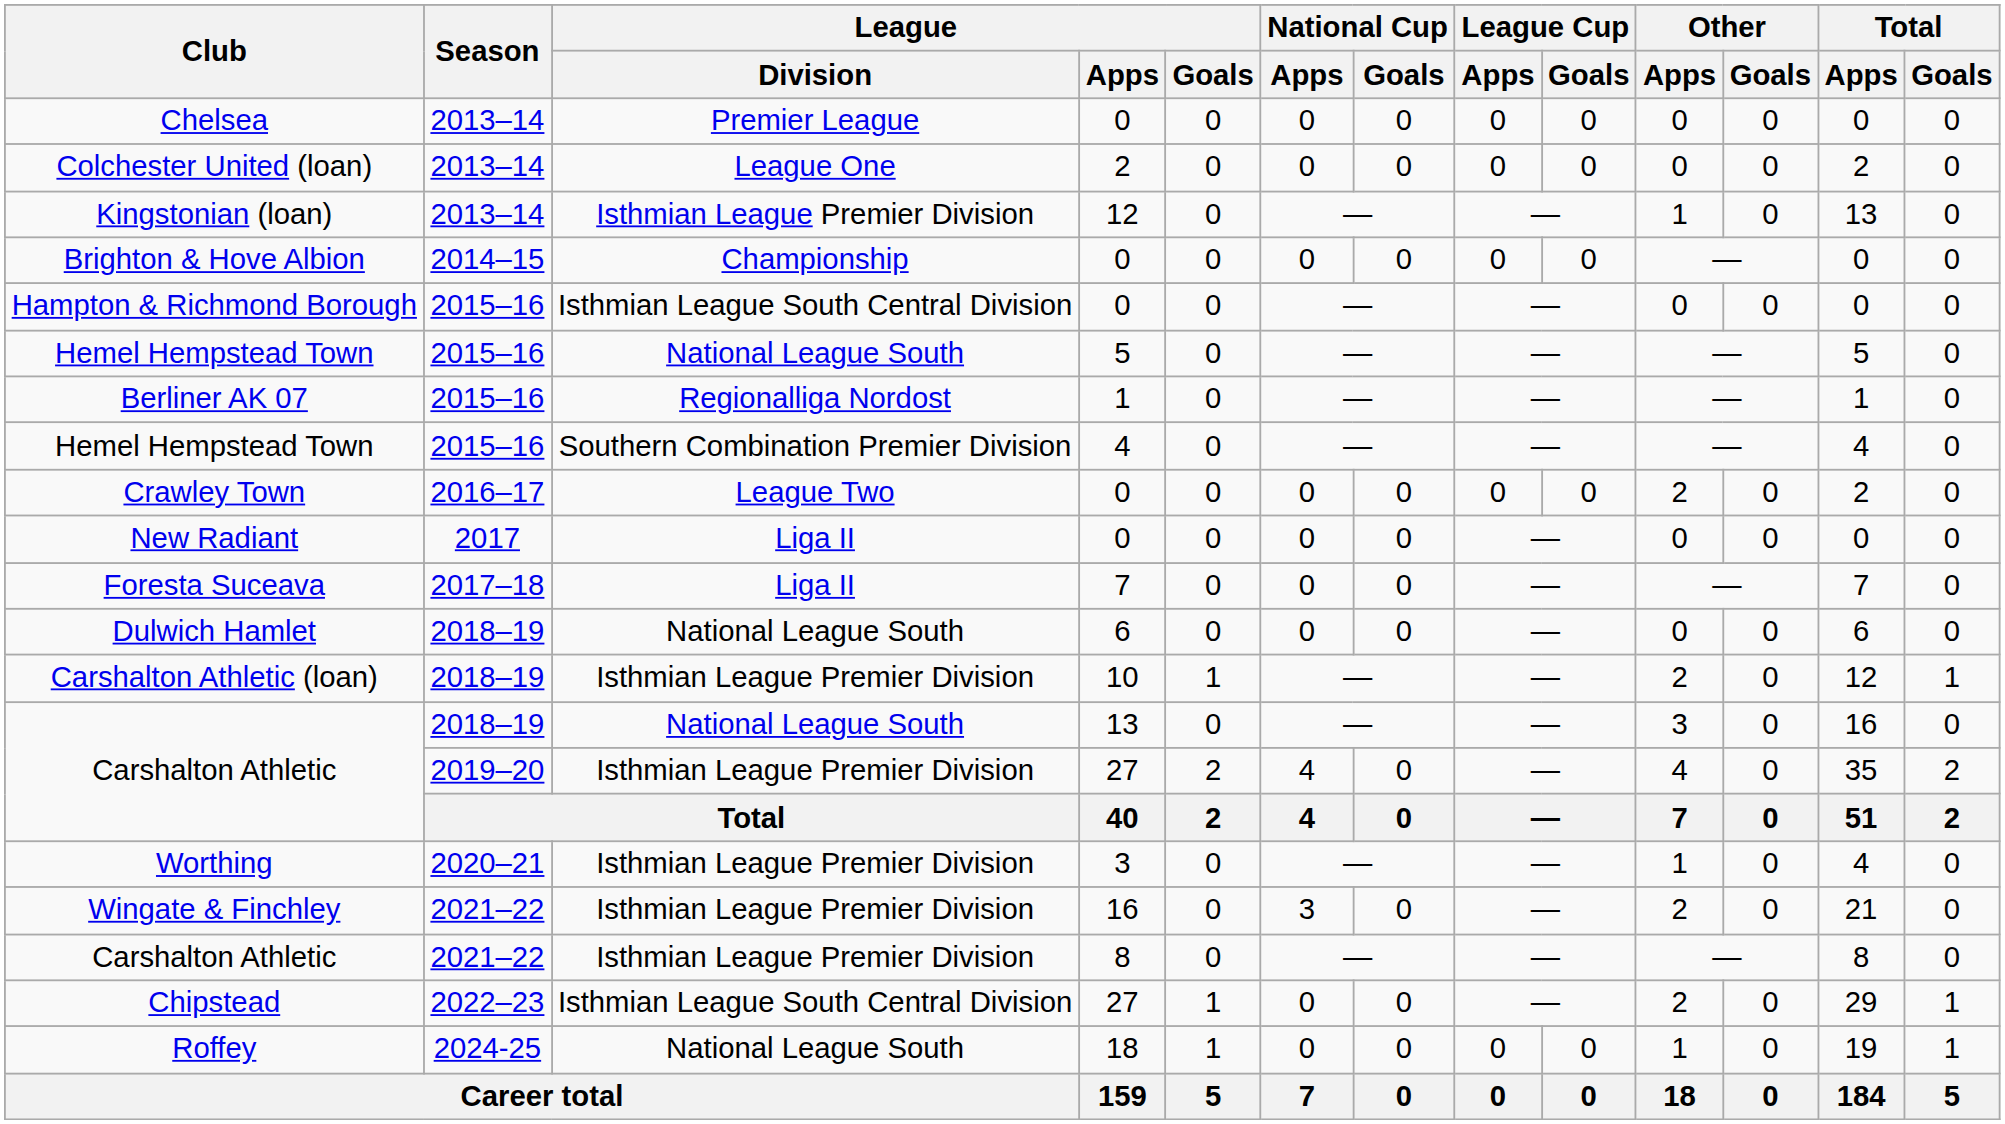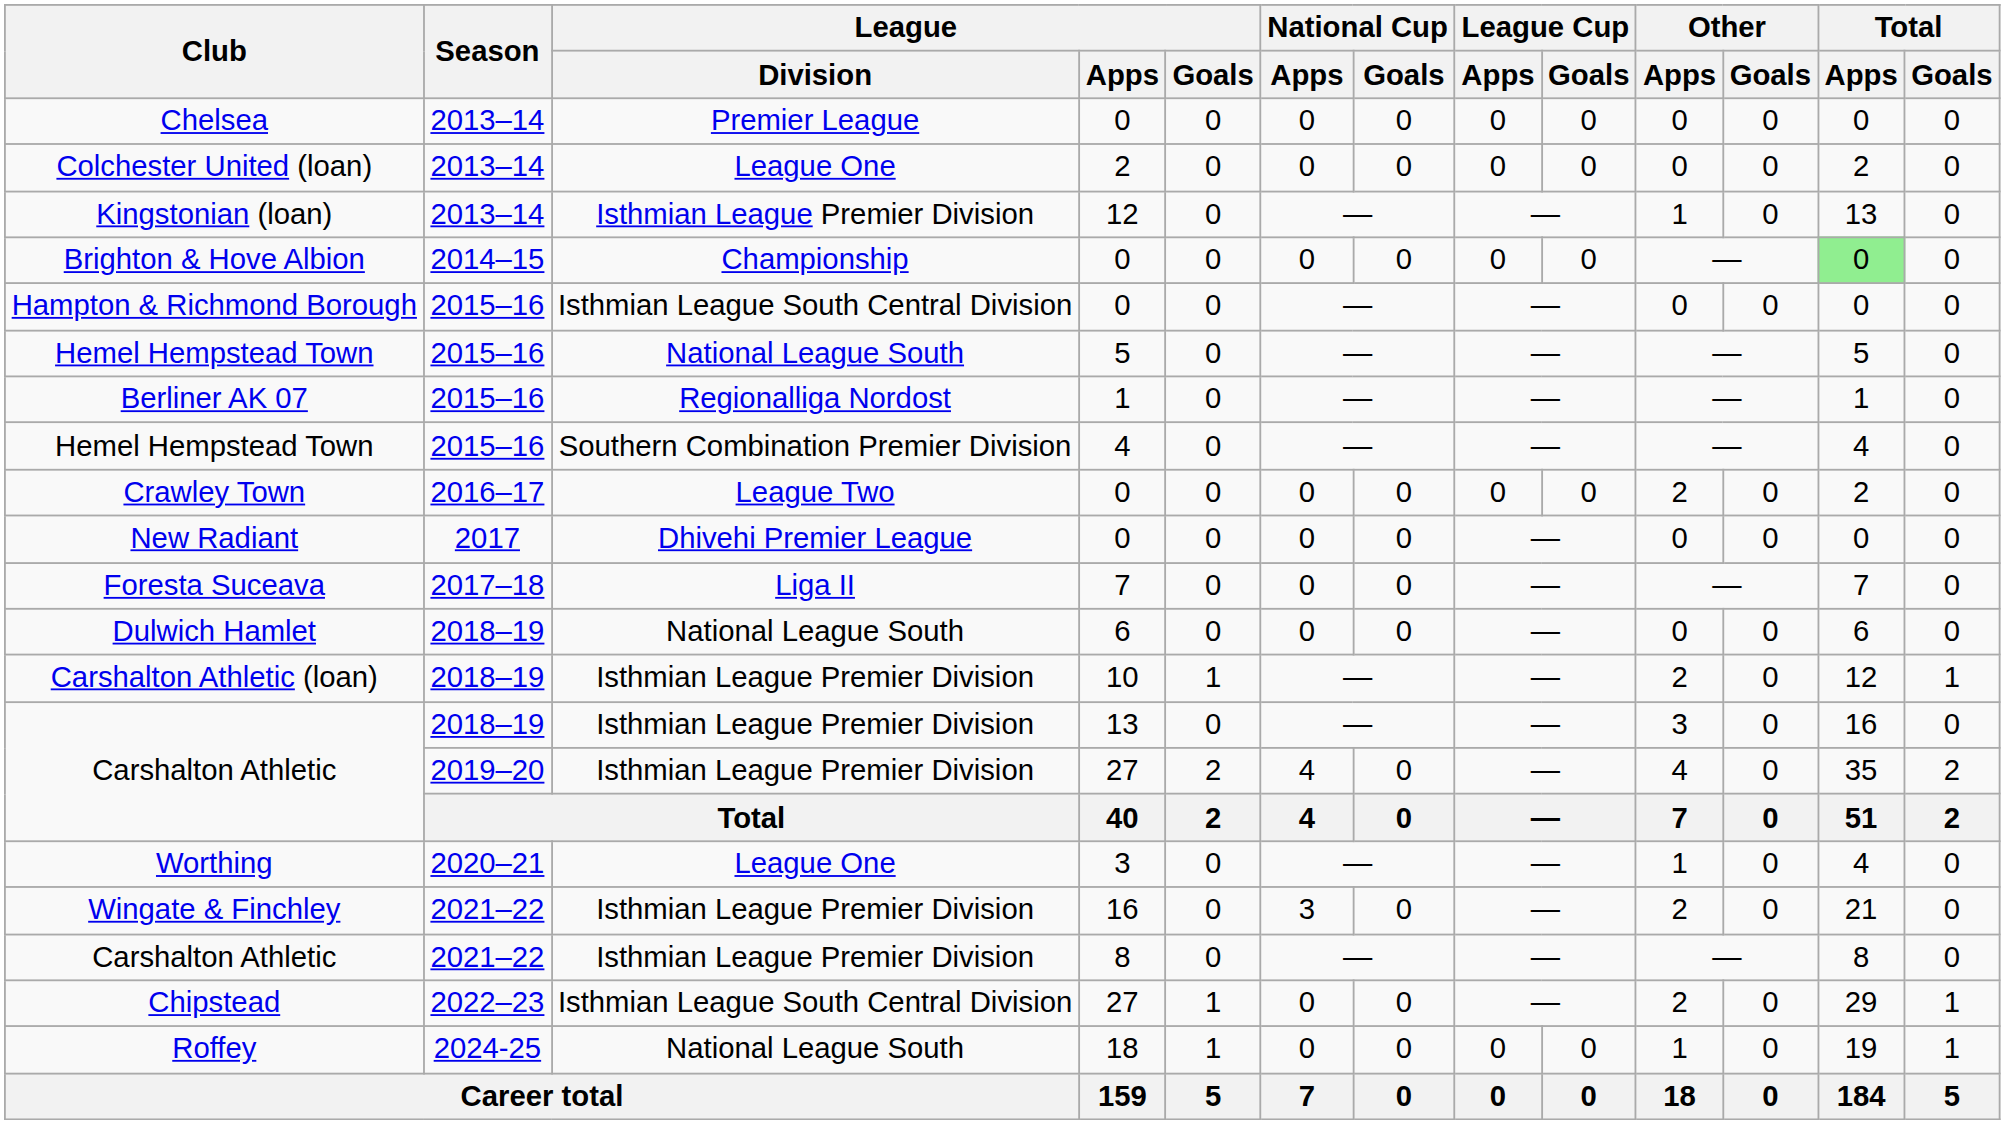 <table class="wikitable" style="text-align:center">
 <tr>
 <th rowspan="2">Club</th>
 <th rowspan="2">Season</th>
 <th colspan="3">League</th>
 <th colspan="2">National Cup</th>
 <th colspan="2">League Cup</th>
 <th colspan="2">Other</th>
 <th colspan="2">Total</th>
 </tr>
 <tr>
 <th>Division</th>
 <th>Apps</th>
 <th>Goals</th>
 <th>Apps</th>
 <th>Goals</th>
 <th>Apps</th>
 <th>Goals</th>
 <th>Apps</th>
 <th>Goals</th>
 <th>Apps</th>
 <th>Goals</th>
 </tr>
 <tr>
 <td rowspan="1"><a href='#'>Chelsea</a></td>
 <td><a href='#'>2013–14</a></td>
 <td><a href='#'>Premier League</a></td>
 <td>0</td>
 <td>0</td>
 <td>0</td>
 <td>0</td>
 <td>0</td>
 <td>0</td>
 <td>0</td>
 <td>0</td>
 <td>0</td>
 <td>0</td>
 </tr>
 <tr>
 <td rowspan="1"><a href='#'>Colchester United</a> (loan)</td>
 <td><a href='#'>2013–14</a></td>
 <td><a href='#'>League One</a></td>
 <td>2</td>
 <td>0</td>
 <td>0</td>
 <td>0</td>
 <td>0</td>
 <td>0</td>
 <td>0</td>
 <td>0</td>
 <td>2</td>
 <td>0</td>
 </tr>
 <tr>
 <td rowspan="1"><a href='#'>Kingstonian</a> (loan)</td>
 <td><a href='#'>2013–14</a></td>
 <td><a href='#'>Isthmian League</a> Premier Division</td>
 <td>12</td>
 <td>0</td>
 <td colspan="2">—</td>
 <td colspan="2">—</td>
 <td>1</td>
 <td>0</td>
 <td>13</td>
 <td>0</td>
 </tr>
 <tr>
 <td rowspan="1"><a href='#'>Brighton & Hove Albion</a></td>
 <td><a href='#'>2014–15</a></td>
 <td><a href='#'>Championship</a></td>
 <td>0</td>
 <td>0</td>
 <td>0</td>
 <td>0</td>
 <td>0</td>
 <td>0</td>
 <td colspan="2">—</td>
-<td>0</td>
+<td style="background: lightgreen;">0</td>
 <td>0</td>
 </tr>
 <tr>
 <td rowspan="1"><a href='#'>Hampton & Richmond Borough</a></td>
 <td><a href='#'>2015–16</a></td>
 <td>Isthmian League South Central Division</td>
 <td>0</td>
 <td>0</td>
 <td colspan="2">—</td>
 <td colspan="2">—</td>
 <td>0</td>
 <td>0</td>
 <td>0</td>
 <td>0</td>
 </tr>
 <tr>
 <td rowspan="1"><a href='#'>Hemel Hempstead Town</a></td>
 <td><a href='#'>2015–16</a></td>
 <td><a href='#'>National League South</a></td>
 <td>5</td>
 <td>0</td>
 <td colspan="2">—</td>
 <td colspan="2">—</td>
 <td colspan="2">—</td>
 <td>5</td>
 <td>0</td>
 </tr>
 <tr>
 <td rowspan="1"><a href='#'>Berliner AK 07</a></td>
 <td><a href='#'>2015–16</a></td>
 <td><a href='#'>Regionalliga Nordost</a></td>
 <td>1</td>
 <td>0</td>
 <td colspan="2">—</td>
 <td colspan="2">—</td>
 <td colspan="2">—</td>
 <td>1</td>
 <td>0</td>
 </tr>
 <tr>
 <td rowspan="1">Hemel Hempstead Town</td>
 <td><a href='#'>2015–16</a></td>
 <td>Southern Combination Premier Division</td>
 <td>4</td>
 <td>0</td>
 <td colspan="2">—</td>
 <td colspan="2">—</td>
 <td colspan="2">—</td>
 <td>4</td>
 <td>0</td>
 </tr>
 <tr>
 <td rowspan="1"><a href='#'>Crawley Town</a></td>
 <td><a href='#'>2016–17</a></td>
 <td><a href='#'>League Two</a></td>
 <td>0</td>
 <td>0</td>
 <td>0</td>
 <td>0</td>
 <td>0</td>
 <td>0</td>
 <td>2</td>
 <td>0</td>
 <td>2</td>
 <td>0</td>
 </tr>
 <tr>
 <td rowspan="1"><a href='#'>New Radiant</a></td>
 <td><a href='#'>2017</a></td>
-<td><a href='#'>Liga II</a></td>
+<td><a href='#'>Dhivehi Premier League</a></td>
 <td>0</td>
 <td>0</td>
 <td>0</td>
 <td>0</td>
 <td colspan="2">—</td>
 <td>0</td>
 <td>0</td>
 <td>0</td>
 <td>0</td>
 </tr>
 <tr>
 <td rowspan="1"><a href='#'>Foresta Suceava</a></td>
 <td><a href='#'>2017–18</a></td>
 <td><a href='#'>Liga II</a></td>
 <td>7</td>
 <td>0</td>
 <td>0</td>
 <td>0</td>
 <td colspan="2">—</td>
 <td colspan="2">—</td>
 <td>7</td>
 <td>0</td>
 </tr>
 <tr>
 <td rowspan="1"><a href='#'>Dulwich Hamlet</a></td>
 <td><a href='#'>2018–19</a></td>
 <td>National League South</td>
 <td>6</td>
 <td>0</td>
 <td>0</td>
 <td>0</td>
 <td colspan="2">—</td>
 <td>0</td>
 <td>0</td>
 <td>6</td>
 <td>0</td>
 </tr>
 <tr>
 <td rowspan="1"><a href='#'>Carshalton Athletic</a> (loan)</td>
 <td><a href='#'>2018–19</a></td>
 <td>Isthmian League Premier Division</td>
 <td>10</td>
 <td>1</td>
 <td colspan="2">—</td>
 <td colspan="2">—</td>
 <td>2</td>
 <td>0</td>
 <td>12</td>
 <td>1</td>
 </tr>
 <tr>
 <td rowspan="3">Carshalton Athletic</td>
 <td><a href='#'>2018–19</a></td>
-<td><a href='#'>National League South</a></td>
+<td>Isthmian League Premier Division</td>
 <td>13</td>
 <td>0</td>
 <td colspan="2">—</td>
 <td colspan="2">—</td>
 <td>3</td>
 <td>0</td>
 <td>16</td>
 <td>0</td>
 </tr>
 <tr>
 <td><a href='#'>2019–20</a></td>
 <td>Isthmian League Premier Division</td>
 <td>27</td>
 <td>2</td>
 <td>4</td>
 <td>0</td>
 <td colspan="2">—</td>
 <td>4</td>
 <td>0</td>
 <td>35</td>
 <td>2</td>
 </tr>
 <tr>
 <th colspan=2>Total</th>
 <th>40</th>
 <th>2</th>
 <th>4</th>
 <th>0</th>
 <th colspan="2">—</th>
 <th>7</th>
 <th>0</th>
 <th>51</th>
 <th>2</th>
 </tr>
 <tr>
 <td rowspan="1"><a href='#'>Worthing</a></td>
 <td><a href='#'>2020–21</a></td>
-<td>Isthmian League Premier Division</td>
+<td><a href='#'>League One</a></td>
 <td>3</td>
 <td>0</td>
 <td colspan="2">—</td>
 <td colspan="2">—</td>
 <td>1</td>
 <td>0</td>
 <td>4</td>
 <td>0</td>
 </tr>
 <tr>
 <td rowspan="1"><a href='#'>Wingate & Finchley</a></td>
 <td><a href='#'>2021–22</a></td>
 <td>Isthmian League Premier Division</td>
 <td>16</td>
 <td>0</td>
 <td>3</td>
 <td>0</td>
 <td colspan="2">—</td>
 <td>2</td>
 <td>0</td>
 <td>21</td>
 <td>0</td>
 </tr>
 <tr>
 <td rowspan="1">Carshalton Athletic</td>
 <td><a href='#'>2021–22</a></td>
 <td>Isthmian League Premier Division</td>
 <td>8</td>
 <td>0</td>
 <td colspan="2">—</td>
 <td colspan="2">—</td>
 <td colspan="2">—</td>
 <td>8</td>
 <td>0</td>
 </tr>
 <tr>
 <td rowspan="1"><a href='#'>Chipstead</a></td>
 <td><a href='#'>2022–23</a></td>
 <td>Isthmian League South Central Division</td>
 <td>27</td>
 <td>1</td>
 <td>0</td>
 <td>0</td>
 <td colspan="2">—</td>
 <td>2</td>
 <td>0</td>
 <td>29</td>
 <td>1</td>
 </tr>
 <tr>
 <td><a href='#'>Roffey</a></td>
 <td><a href='#'>2024-25</a></td>
 <td>National League South</td>
 <td>18</td>
 <td>1</td>
 <td>0</td>
 <td>0</td>
 <td>0</td>
 <td>0</td>
 <td>1</td>
 <td>0</td>
 <td>19</td>
 <td>1</td>
 </tr>
 <tr>
 <th colspan=3>Career total</th>
 <th>159</th>
 <th>5</th>
 <th>7</th>
 <th>0</th>
 <th>0</th>
 <th>0</th>
 <th>18</th>
 <th>0</th>
 <th>184</th>
 <th>5</th>
 </tr>
 </table>
